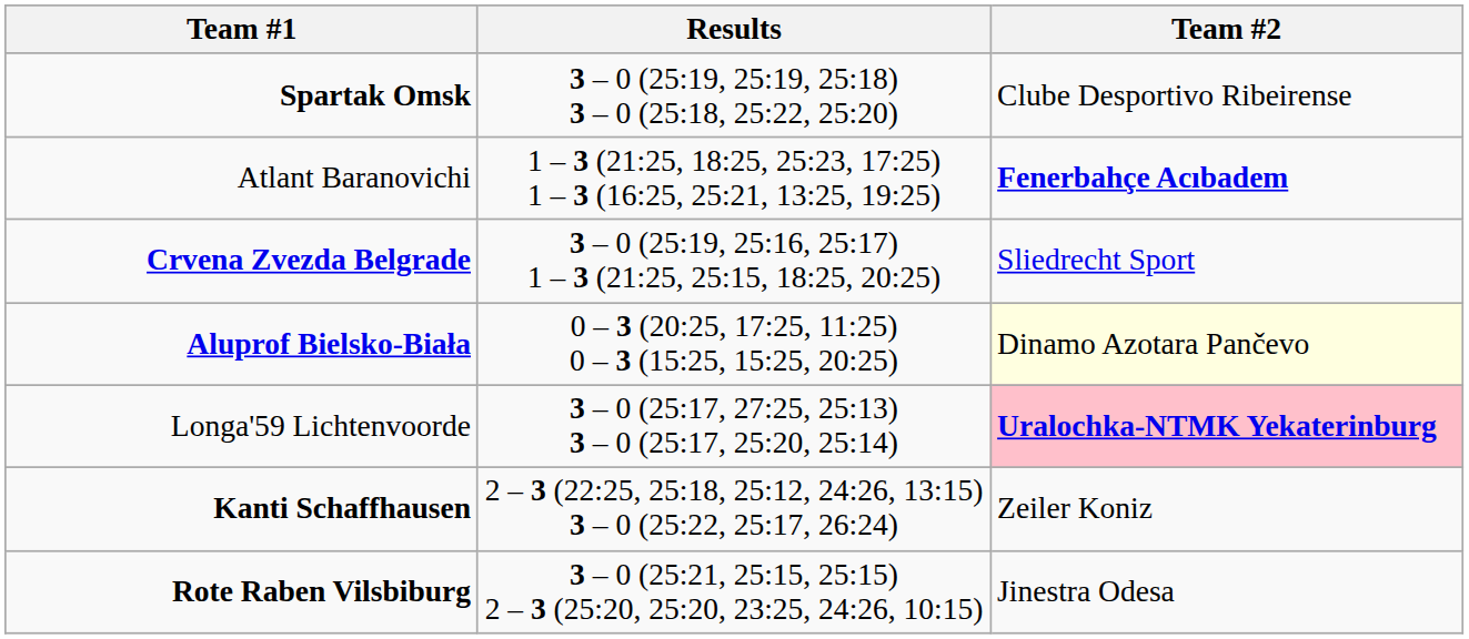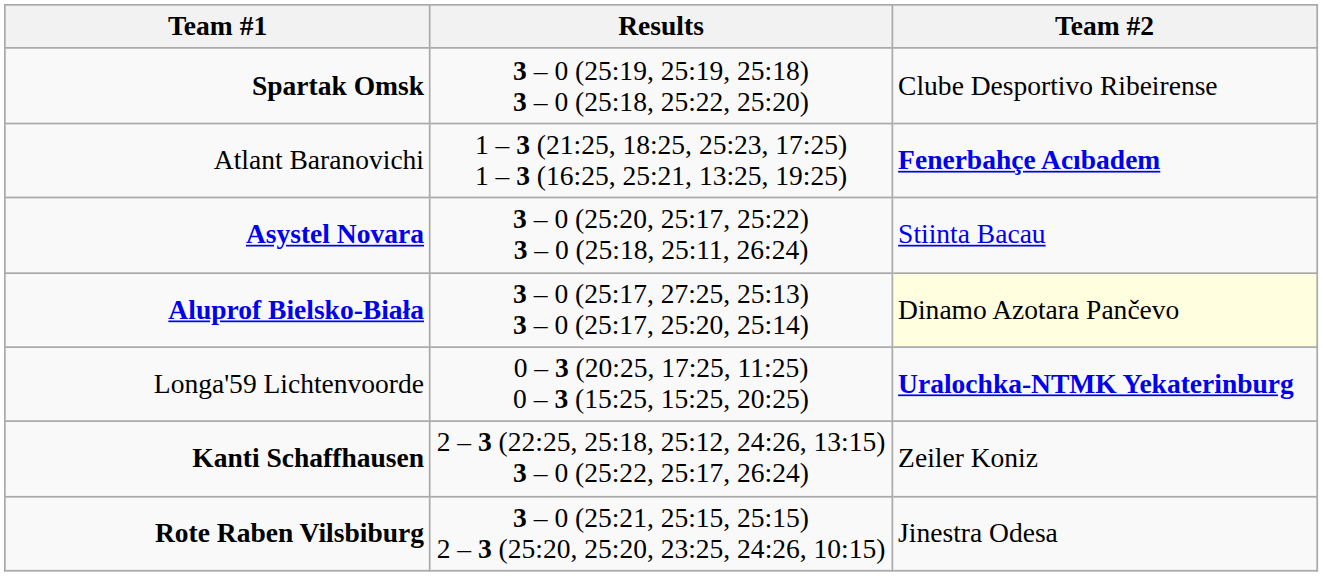 <table class="wikitable" style="border-collapse: collapse;">
 <tr>
 <th align="right" width="240">Team #1</th>
 <th>  Results  </th>
 <th align="left" width="240">Team #2</th>
 </tr>
 <tr>
 <td align="right"><strong>Spartak Omsk</strong>  </td>
 <td align="center"><strong>3</strong> – 0 (25:19, 25:19, 25:18) <br><strong> 3</strong> – 0 (25:18, 25:22, 25:20)</td>
 <td> Clube Desportivo Ribeirense</td>
 </tr>
 <tr>
 <td align="right">Atlant Baranovichi   </td>
 <td align="center">1 – <strong>3</strong> (21:25, 18:25, 25:23, 17:25) <br>1 – <strong>3</strong> (16:25, 25:21, 13:25, 19:25)</td>
 <td>  <strong><a href='#'>Fenerbahçe Acıbadem</a></strong></td>
 </tr>
 <tr>
-<td align="right"><strong><a href='#'>Crvena Zvezda Belgrade</a></strong> </td>
-<td align="center"><strong>3</strong> – 0 (25:19, 25:16, 25:17) <br>   1 – <strong>3</strong> (21:25, 25:15, 18:25, 20:25)</td>
-<td>   <a href='#'>Sliedrecht Sport</a></td>
+<td align="right"><strong><a href='#'>Asystel Novara</a></strong>  </td>
+<td align="center"><strong>3</strong> – 0 (25:20, 25:17, 25:22) <br>   <strong>3</strong> – 0 (25:18, 25:11, 26:24)</td>
+<td>  <a href='#'>Stiinta Bacau</a></td>
 </tr>
 <tr>
 <td align="right"><strong><a href='#'>Aluprof Bielsko-Biała</a></strong>  </td>
-<td align="center">0 – <strong>3</strong> (20:25, 17:25, 11:25) <br>   0 – <strong>3</strong> (15:25, 15:25, 20:25)</td>
+<td align="center"><strong>3</strong> – 0 (25:17, 27:25, 25:13) <br> <strong>3</strong> – 0 (25:17, 25:20, 25:14)</td>
 <td style="background: lightyellow;"> Dinamo Azotara Pančevo</td>
 </tr>
 <tr>
 <td align="right">Longa'59 Lichtenvoorde   </td>
-<td align="center"><strong>3</strong> – 0 (25:17, 27:25, 25:13) <br> <strong>3</strong> – 0 (25:17, 25:20, 25:14)</td>
-<td style="background: pink;">  <strong><a href='#'>Uralochka-NTMK Yekaterinburg</a></strong></td>
+<td align="center">0 – <strong>3</strong> (20:25, 17:25, 11:25) <br>   0 – <strong>3</strong> (15:25, 15:25, 20:25)</td>
+<td>  <strong><a href='#'>Uralochka-NTMK Yekaterinburg</a></strong></td>
 </tr>
 <tr>
 <td align="right"><strong>Kanti Schaffhausen</strong>  </td>
 <td align="center">2 – <strong>3</strong> (22:25, 25:18, 25:12, 24:26, 13:15) <br> <strong>3</strong> – 0 (25:22, 25:17, 26:24)</td>
 <td>   Zeiler Koniz</td>
 </tr>
 <tr>
 <td align="right"><strong>Rote Raben Vilsbiburg</strong>  </td>
 <td align="center"><strong>3</strong> – 0 (25:21, 25:15, 25:15) <br> 2 – <strong>3</strong> (25:20, 25:20, 23:25, 24:26, 10:15)</td>
 <td> Jinestra Odesa</td>
 </tr>
 </table>
